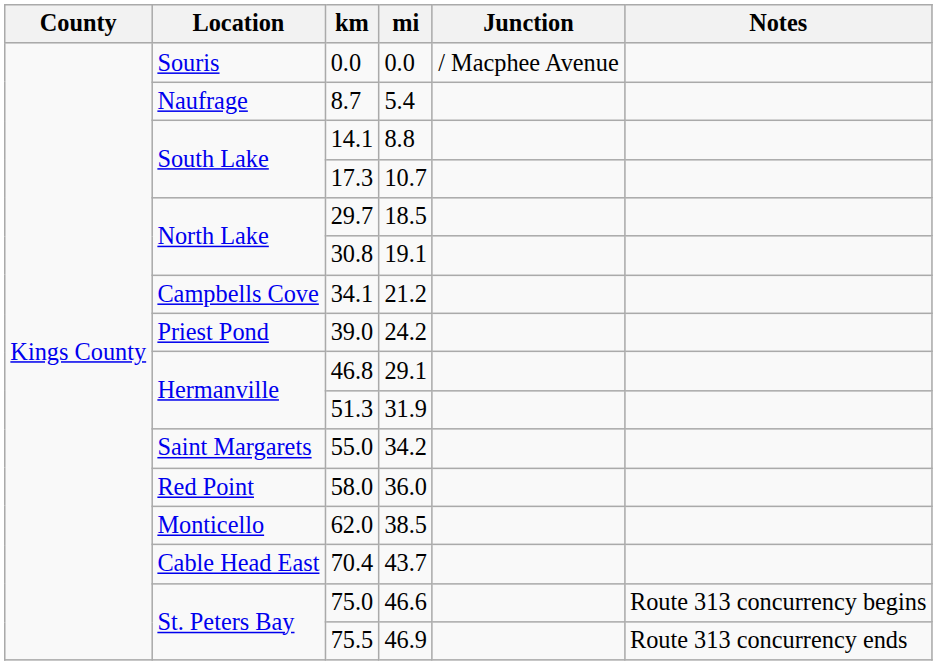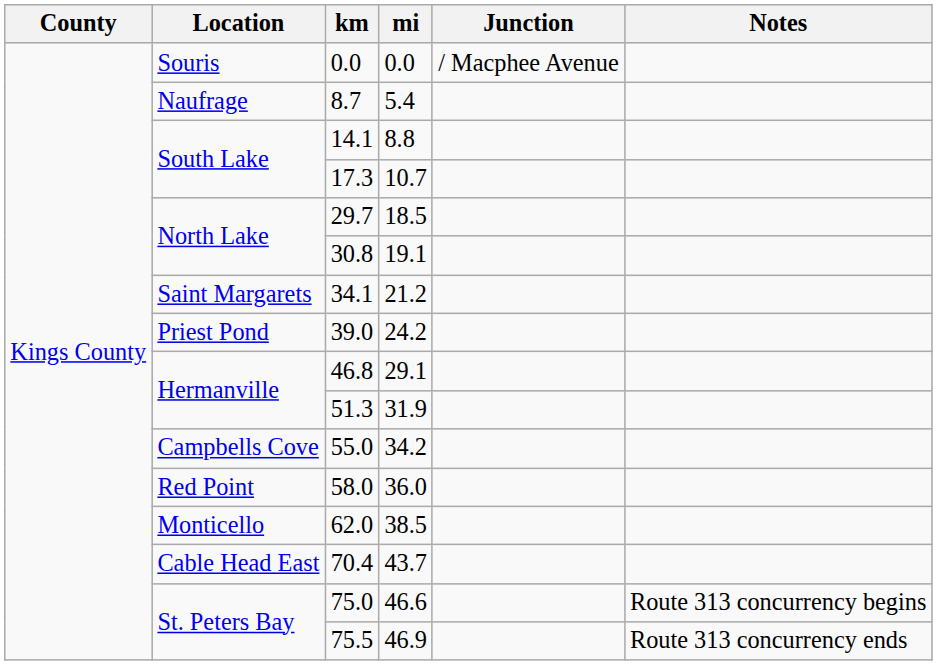 <table class="wikitable">
 <tr>
 <th>County</th>
 <th>Location</th>
 <th>km</th>
 <th>mi</th>
 <th>Junction</th>
 <th>Notes</th>
 </tr>
 <tr>
 <td rowspan=99><a href='#'>Kings County</a></td>
 <td><a href='#'>Souris</a></td>
 <td>0.0</td>
 <td>0.0</td>
 <td> / Macphee Avenue</td>
 <td></td>
 </tr>
 <tr>
 <td><a href='#'>Naufrage</a></td>
 <td>8.7</td>
 <td>5.4</td>
 <td></td>
 <td></td>
 </tr>
 <tr>
 <td rowspan=2><a href='#'>South Lake</a></td>
 <td>14.1</td>
 <td>8.8</td>
 <td></td>
 <td></td>
 </tr>
 <tr>
 <td>17.3</td>
 <td>10.7</td>
 <td></td>
 <td></td>
 </tr>
 <tr>
 <td rowspan=2><a href='#'>North Lake</a></td>
 <td>29.7</td>
 <td>18.5</td>
 <td></td>
 <td></td>
 </tr>
 <tr>
 <td>30.8</td>
 <td>19.1</td>
 <td></td>
 <td></td>
 </tr>
 <tr>
-<td><a href='#'>Campbells Cove</a></td>
+<td><a href='#'>Saint Margarets</a></td>
 <td>34.1</td>
 <td>21.2</td>
 <td></td>
 <td></td>
 </tr>
 <tr>
 <td><a href='#'>Priest Pond</a></td>
 <td>39.0</td>
 <td>24.2</td>
 <td></td>
 <td></td>
 </tr>
 <tr>
 <td rowspan=2><a href='#'>Hermanville</a></td>
 <td>46.8</td>
 <td>29.1</td>
 <td></td>
 <td></td>
 </tr>
 <tr>
 <td>51.3</td>
 <td>31.9</td>
 <td></td>
 <td></td>
 </tr>
 <tr>
-<td><a href='#'>Saint Margarets</a></td>
+<td><a href='#'>Campbells Cove</a></td>
 <td>55.0</td>
 <td>34.2</td>
 <td></td>
 <td></td>
 </tr>
 <tr>
 <td><a href='#'>Red Point</a></td>
 <td>58.0</td>
 <td>36.0</td>
 <td></td>
 <td></td>
 </tr>
 <tr>
 <td><a href='#'>Monticello</a></td>
 <td>62.0</td>
 <td>38.5</td>
 <td></td>
 <td></td>
 </tr>
 <tr>
 <td><a href='#'>Cable Head East</a></td>
 <td>70.4</td>
 <td>43.7</td>
 <td></td>
 <td></td>
 </tr>
 <tr>
 <td rowspan=2><a href='#'>St. Peters Bay</a></td>
 <td>75.0</td>
 <td>46.6</td>
 <td></td>
 <td>Route 313 concurrency begins</td>
 </tr>
 <tr>
 <td>75.5</td>
 <td>46.9</td>
 <td></td>
 <td>Route 313 concurrency ends</td>
 </tr>
 </table>
